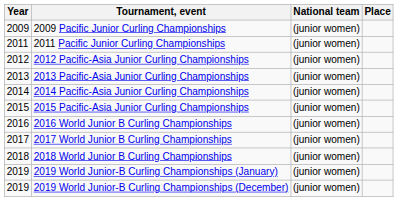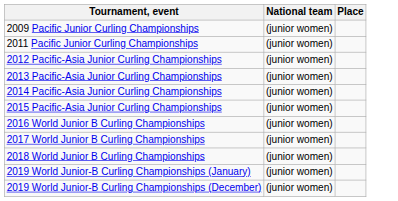 <table class="wikitable">
 <tr>
-<th scope="col">Year</th>
 <th scope="col">Tournament, event</th>
 <th scope="col">National team</th>
 <th scope="col">Place</th>
 </tr>
 <tr>
-<td>2009</td>
 <td>2009 <a href='#'>Pacific Junior Curling Championships</a></td>
 <td> (junior women)</td>
 <td></td>
 </tr>
 <tr>
-<td>2011</td>
 <td>2011 <a href='#'>Pacific Junior Curling Championships</a></td>
 <td> (junior women)</td>
 <td></td>
 </tr>
 <tr>
-<td>2012</td>
 <td><a href='#'>2012 Pacific-Asia Junior Curling Championships</a></td>
 <td> (junior women)</td>
 <td></td>
 </tr>
 <tr>
-<td>2013</td>
 <td><a href='#'>2013 Pacific-Asia Junior Curling Championships</a></td>
 <td> (junior women)</td>
 <td></td>
 </tr>
 <tr>
-<td>2014</td>
 <td><a href='#'>2014 Pacific-Asia Junior Curling Championships</a></td>
 <td> (junior women)</td>
 <td></td>
 </tr>
 <tr>
-<td>2015</td>
 <td><a href='#'>2015 Pacific-Asia Junior Curling Championships</a></td>
 <td> (junior women)</td>
 <td></td>
 </tr>
 <tr>
-<td>2016</td>
 <td><a href='#'>2016 World Junior B Curling Championships</a></td>
 <td> (junior women)</td>
 <td></td>
 </tr>
 <tr>
-<td>2017</td>
 <td><a href='#'>2017 World Junior B Curling Championships</a></td>
 <td> (junior women)</td>
 <td></td>
 </tr>
 <tr>
-<td>2018</td>
 <td><a href='#'>2018 World Junior B Curling Championships</a></td>
 <td> (junior women)</td>
 <td></td>
 </tr>
 <tr>
-<td>2019</td>
 <td><a href='#'>2019 World Junior-B Curling Championships (January)</a></td>
 <td> (junior women)</td>
 <td></td>
 </tr>
 <tr>
-<td>2019</td>
 <td><a href='#'>2019 World Junior-B Curling Championships (December)</a></td>
 <td> (junior women)</td>
 <td></td>
 </tr>
 </table>
